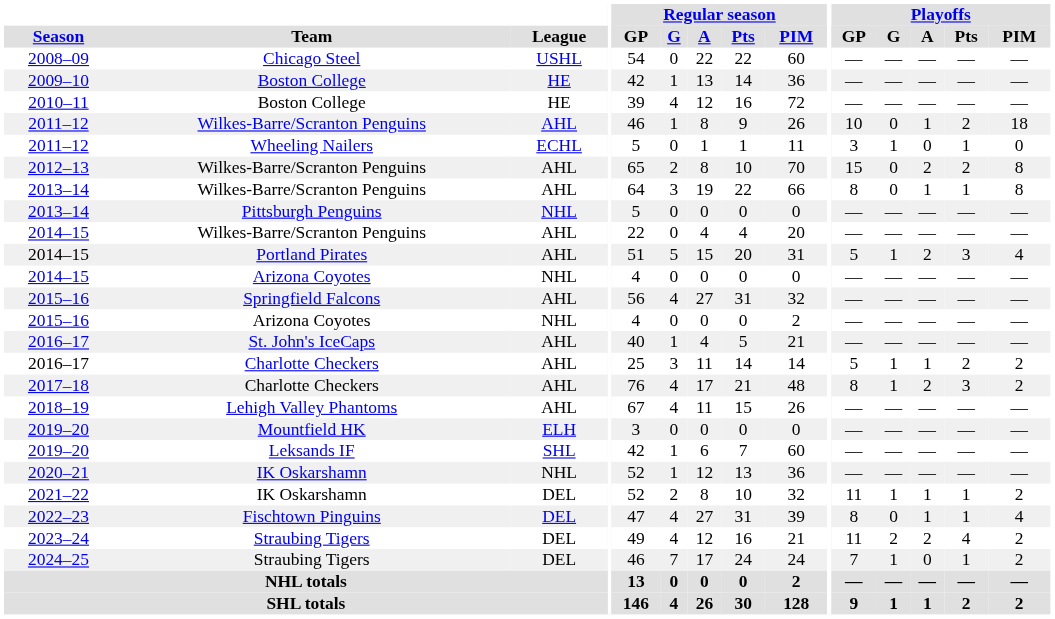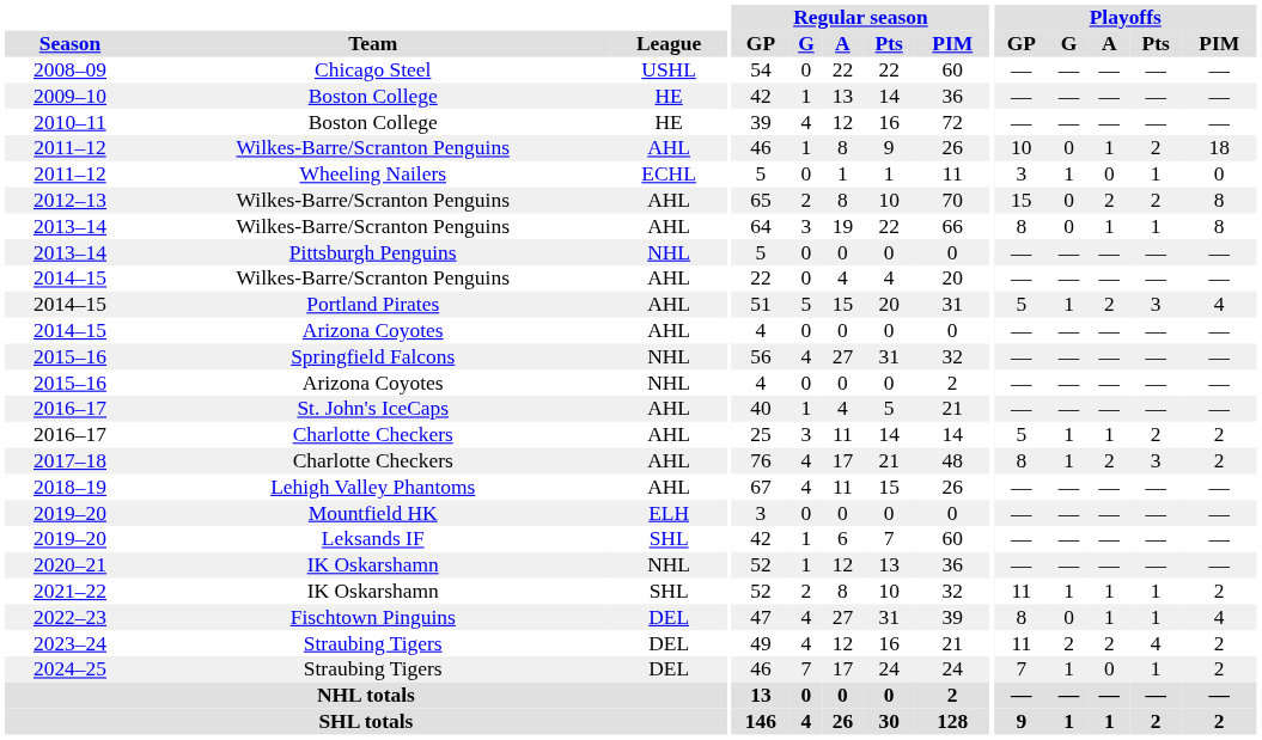 <table border="0" cellpadding="1" cellspacing="0" style="text-align:center; width:60em">
 <tr bgcolor="#e0e0e0">
 <th colspan="3" bgcolor="#ffffff"></th>
 <th rowspan="99" bgcolor="#ffffff"></th>
 <th colspan="5"><a href='#'>Regular season</a></th>
 <th rowspan="99" bgcolor="#ffffff"></th>
 <th colspan="5"><a href='#'>Playoffs</a></th>
 </tr>
 <tr bgcolor="#e0e0e0">
 <th><a href='#'>Season</a></th>
 <th>Team</th>
 <th>League</th>
 <th>GP</th>
 <th><a href='#'>G</a></th>
 <th><a href='#'>A</a></th>
 <th><a href='#'>Pts</a></th>
 <th><a href='#'>PIM</a></th>
 <th>GP</th>
 <th>G</th>
 <th>A</th>
 <th>Pts</th>
 <th>PIM</th>
 </tr>
 <tr>
 <td><a href='#'>2008–09</a></td>
 <td><a href='#'>Chicago Steel</a></td>
 <td><a href='#'>USHL</a></td>
 <td>54</td>
 <td>0</td>
 <td>22</td>
 <td>22</td>
 <td>60</td>
 <td>—</td>
 <td>—</td>
 <td>—</td>
 <td>—</td>
 <td>—</td>
 </tr>
 <tr style="background:#f0f0f0;">
 <td><a href='#'>2009–10</a></td>
 <td><a href='#'>Boston College</a></td>
 <td><a href='#'>HE</a></td>
 <td>42</td>
 <td>1</td>
 <td>13</td>
 <td>14</td>
 <td>36</td>
 <td>—</td>
 <td>—</td>
 <td>—</td>
 <td>—</td>
 <td>—</td>
 </tr>
 <tr>
 <td><a href='#'>2010–11</a></td>
 <td>Boston College</td>
 <td>HE</td>
 <td>39</td>
 <td>4</td>
 <td>12</td>
 <td>16</td>
 <td>72</td>
 <td>—</td>
 <td>—</td>
 <td>—</td>
 <td>—</td>
 <td>—</td>
 </tr>
 <tr style="background:#f0f0f0;">
 <td><a href='#'>2011–12</a></td>
 <td><a href='#'>Wilkes-Barre/Scranton Penguins</a></td>
 <td><a href='#'>AHL</a></td>
 <td>46</td>
 <td>1</td>
 <td>8</td>
 <td>9</td>
 <td>26</td>
 <td>10</td>
 <td>0</td>
 <td>1</td>
 <td>2</td>
 <td>18</td>
 </tr>
 <tr>
 <td><a href='#'>2011–12</a></td>
 <td><a href='#'>Wheeling Nailers</a></td>
 <td><a href='#'>ECHL</a></td>
 <td>5</td>
 <td>0</td>
 <td>1</td>
 <td>1</td>
 <td>11</td>
 <td>3</td>
 <td>1</td>
 <td>0</td>
 <td>1</td>
 <td>0</td>
 </tr>
 <tr style="background:#f0f0f0;">
 <td><a href='#'>2012–13</a></td>
 <td>Wilkes-Barre/Scranton Penguins</td>
 <td>AHL</td>
 <td>65</td>
 <td>2</td>
 <td>8</td>
 <td>10</td>
 <td>70</td>
 <td>15</td>
 <td>0</td>
 <td>2</td>
 <td>2</td>
 <td>8</td>
 </tr>
 <tr>
 <td><a href='#'>2013–14</a></td>
 <td>Wilkes-Barre/Scranton Penguins</td>
 <td>AHL</td>
 <td>64</td>
 <td>3</td>
 <td>19</td>
 <td>22</td>
 <td>66</td>
 <td>8</td>
 <td>0</td>
 <td>1</td>
 <td>1</td>
 <td>8</td>
 </tr>
 <tr style="background:#f0f0f0;">
 <td><a href='#'>2013–14</a></td>
 <td><a href='#'>Pittsburgh Penguins</a></td>
 <td><a href='#'>NHL</a></td>
 <td>5</td>
 <td>0</td>
 <td>0</td>
 <td>0</td>
 <td>0</td>
 <td>—</td>
 <td>—</td>
 <td>—</td>
 <td>—</td>
 <td>—</td>
 </tr>
 <tr>
 <td><a href='#'>2014–15</a></td>
 <td>Wilkes-Barre/Scranton Penguins</td>
 <td>AHL</td>
 <td>22</td>
 <td>0</td>
 <td>4</td>
 <td>4</td>
 <td>20</td>
 <td>—</td>
 <td>—</td>
 <td>—</td>
 <td>—</td>
 <td>—</td>
 </tr>
 <tr style="background:#f0f0f0;">
 <td>2014–15</td>
 <td><a href='#'>Portland Pirates</a></td>
 <td>AHL</td>
 <td>51</td>
 <td>5</td>
 <td>15</td>
 <td>20</td>
 <td>31</td>
 <td>5</td>
 <td>1</td>
 <td>2</td>
 <td>3</td>
 <td>4</td>
 </tr>
 <tr>
 <td><a href='#'>2014–15</a></td>
 <td><a href='#'>Arizona Coyotes</a></td>
-<td>NHL</td>
+<td>AHL</td>
 <td>4</td>
 <td>0</td>
 <td>0</td>
 <td>0</td>
 <td>0</td>
 <td>—</td>
 <td>—</td>
 <td>—</td>
 <td>—</td>
 <td>—</td>
 </tr>
 <tr style="background:#f0f0f0;">
 <td><a href='#'>2015–16</a></td>
 <td><a href='#'>Springfield Falcons</a></td>
-<td>AHL</td>
+<td>NHL</td>
 <td>56</td>
 <td>4</td>
 <td>27</td>
 <td>31</td>
 <td>32</td>
 <td>—</td>
 <td>—</td>
 <td>—</td>
 <td>—</td>
 <td>—</td>
 </tr>
 <tr>
 <td><a href='#'>2015–16</a></td>
 <td>Arizona Coyotes</td>
 <td>NHL</td>
 <td>4</td>
 <td>0</td>
 <td>0</td>
 <td>0</td>
 <td>2</td>
 <td>—</td>
 <td>—</td>
 <td>—</td>
 <td>—</td>
 <td>—</td>
 </tr>
 <tr style="background:#f0f0f0;">
 <td><a href='#'>2016–17</a></td>
 <td><a href='#'>St. John's IceCaps</a></td>
 <td>AHL</td>
 <td>40</td>
 <td>1</td>
 <td>4</td>
 <td>5</td>
 <td>21</td>
 <td>—</td>
 <td>—</td>
 <td>—</td>
 <td>—</td>
 <td>—</td>
 </tr>
 <tr>
 <td>2016–17</td>
 <td><a href='#'>Charlotte Checkers</a></td>
 <td>AHL</td>
 <td>25</td>
 <td>3</td>
 <td>11</td>
 <td>14</td>
 <td>14</td>
 <td>5</td>
 <td>1</td>
 <td>1</td>
 <td>2</td>
 <td>2</td>
 </tr>
 <tr style="background:#f0f0f0;">
 <td><a href='#'>2017–18</a></td>
 <td>Charlotte Checkers</td>
 <td>AHL</td>
 <td>76</td>
 <td>4</td>
 <td>17</td>
 <td>21</td>
 <td>48</td>
 <td>8</td>
 <td>1</td>
 <td>2</td>
 <td>3</td>
 <td>2</td>
 </tr>
 <tr>
 <td><a href='#'>2018–19</a></td>
 <td><a href='#'>Lehigh Valley Phantoms</a></td>
 <td>AHL</td>
 <td>67</td>
 <td>4</td>
 <td>11</td>
 <td>15</td>
 <td>26</td>
 <td>—</td>
 <td>—</td>
 <td>—</td>
 <td>—</td>
 <td>—</td>
 </tr>
 <tr style="background:#f0f0f0;">
 <td><a href='#'>2019–20</a></td>
 <td><a href='#'>Mountfield HK</a></td>
 <td><a href='#'>ELH</a></td>
 <td>3</td>
 <td>0</td>
 <td>0</td>
 <td>0</td>
 <td>0</td>
 <td>—</td>
 <td>—</td>
 <td>—</td>
 <td>—</td>
 <td>—</td>
 </tr>
 <tr>
 <td><a href='#'>2019–20</a></td>
 <td><a href='#'>Leksands IF</a></td>
 <td><a href='#'>SHL</a></td>
 <td>42</td>
 <td>1</td>
 <td>6</td>
 <td>7</td>
 <td>60</td>
 <td>—</td>
 <td>—</td>
 <td>—</td>
 <td>—</td>
 <td>—</td>
 </tr>
 <tr style="background:#f0f0f0;">
 <td><a href='#'>2020–21</a></td>
 <td><a href='#'>IK Oskarshamn</a></td>
 <td>NHL</td>
 <td>52</td>
 <td>1</td>
 <td>12</td>
 <td>13</td>
 <td>36</td>
 <td>—</td>
 <td>—</td>
 <td>—</td>
 <td>—</td>
 <td>—</td>
 </tr>
 <tr>
 <td><a href='#'>2021–22</a></td>
 <td>IK Oskarshamn</td>
-<td>DEL</td>
+<td>SHL</td>
 <td>52</td>
 <td>2</td>
 <td>8</td>
 <td>10</td>
 <td>32</td>
 <td>11</td>
 <td>1</td>
 <td>1</td>
 <td>1</td>
 <td>2</td>
 </tr>
 <tr style="background:#f0f0f0;">
 <td><a href='#'>2022–23</a></td>
 <td><a href='#'>Fischtown Pinguins</a></td>
 <td><a href='#'>DEL</a></td>
 <td>47</td>
 <td>4</td>
 <td>27</td>
 <td>31</td>
 <td>39</td>
 <td>8</td>
 <td>0</td>
 <td>1</td>
 <td>1</td>
 <td>4</td>
 </tr>
 <tr>
 <td><a href='#'>2023–24</a></td>
 <td><a href='#'>Straubing Tigers</a></td>
 <td>DEL</td>
 <td>49</td>
 <td>4</td>
 <td>12</td>
 <td>16</td>
 <td>21</td>
 <td>11</td>
 <td>2</td>
 <td>2</td>
 <td>4</td>
 <td>2</td>
 </tr>
 <tr style="background:#f0f0f0;">
 <td><a href='#'>2024–25</a></td>
 <td>Straubing Tigers</td>
 <td>DEL</td>
 <td>46</td>
 <td>7</td>
 <td>17</td>
 <td>24</td>
 <td>24</td>
 <td>7</td>
 <td>1</td>
 <td>0</td>
 <td>1</td>
 <td>2</td>
 </tr>
 <tr bgcolor="#e0e0e0">
 <th colspan="3">NHL totals</th>
 <th>13</th>
 <th>0</th>
 <th>0</th>
 <th>0</th>
 <th>2</th>
 <th>—</th>
 <th>—</th>
 <th>—</th>
 <th>—</th>
 <th>—</th>
 </tr>
 <tr bgcolor="#e0e0e0">
 <th colspan="3">SHL totals</th>
 <th>146</th>
 <th>4</th>
 <th>26</th>
 <th>30</th>
 <th>128</th>
 <th>9</th>
 <th>1</th>
 <th>1</th>
 <th>2</th>
 <th>2</th>
 </tr>
 </table>
